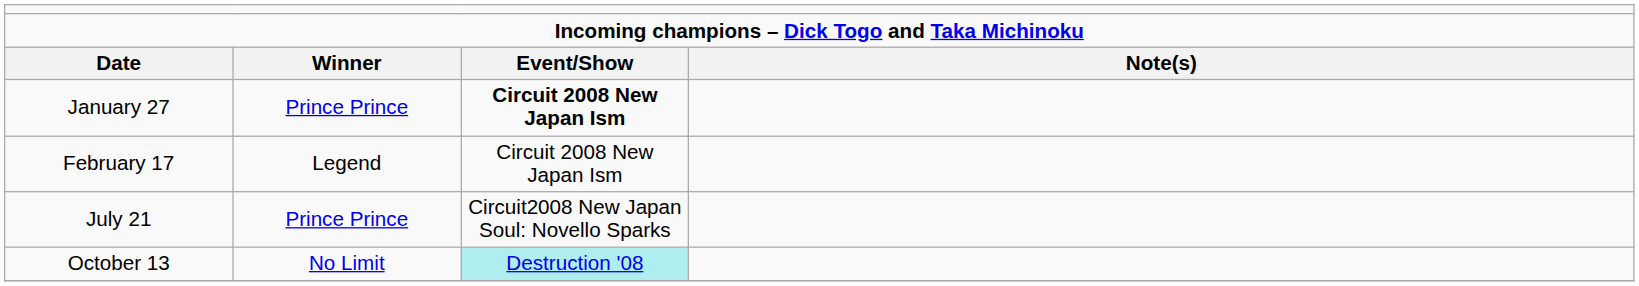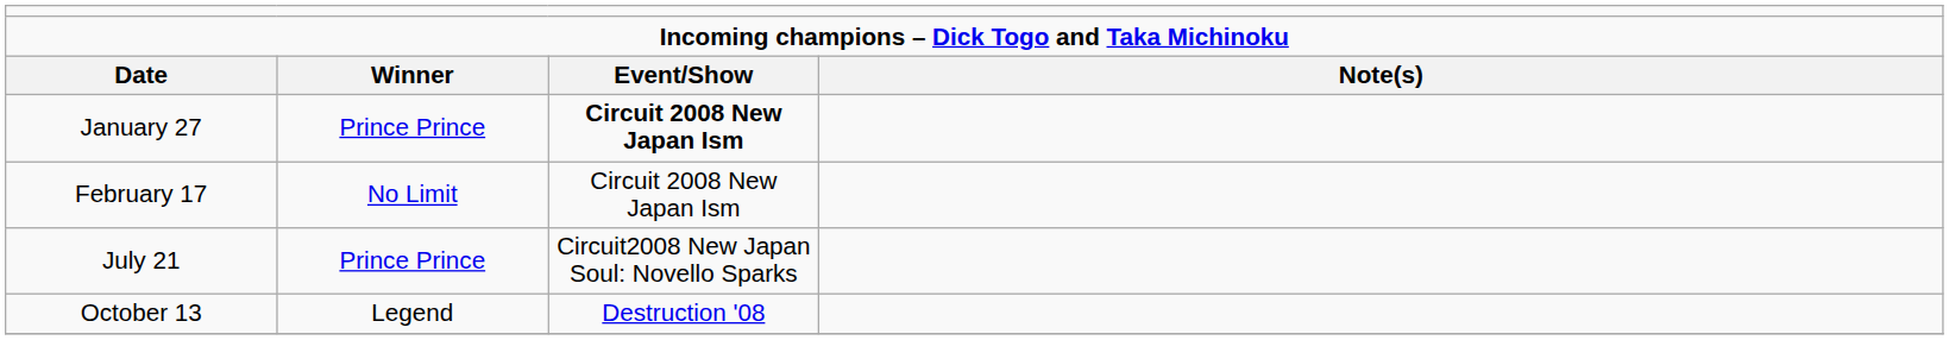 <table class="wikitable" style="text-align:center; width:100%;">
 <tr>
 <td colspan="5"></td>
 </tr>
 <tr>
 <td colspan="5"><strong>Incoming champions – <a href='#'>Dick Togo</a> and <a href='#'>Taka Michinoku</a></strong></td>
 </tr>
 <tr>
 <th width=14%>Date</th>
 <th width=14%>Winner</th>
 <th width=14%>Event/Show</th>
 <th width=58%>Note(s)</th>
 </tr>
 <tr>
 <td>January 27</td>
 <td><a href='#'>Prince Prince</a><br></td>
 <td><strong>Circuit 2008 New Japan Ism</strong></td>
 <td align="left"></td>
 </tr>
 <tr>
 <td>February 17</td>
-<td>Legend<br></td>
+<td><a href='#'>No Limit</a><br></td>
 <td>Circuit 2008 New Japan Ism</td>
 <td align="left"></td>
 </tr>
 <tr>
 <td>July 21</td>
 <td><a href='#'>Prince Prince</a><br></td>
 <td>Circuit2008 New Japan Soul: Novello Sparks</td>
 <td align="left"></td>
 </tr>
 <tr>
 <td>October 13</td>
-<td><a href='#'>No Limit</a><br></td>
-<td style="background: paleturquoise;"><a href='#'>Destruction '08</a></td>
+<td>Legend<br></td>
+<td><a href='#'>Destruction '08</a></td>
 <td align="left"></td>
 </tr>
 <tr>
 </tr>
 </table>
